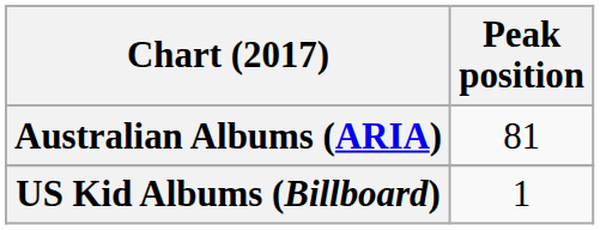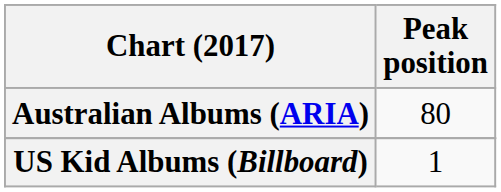 <table class="wikitable sortable plainrowheaders" style="text-align:center">
 <tr>
 <th scope="col">Chart (2017)</th>
 <th scope="col">Peak<br> position</th>
 </tr>
 <tr>
 <th scope="row">Australian Albums (<a href='#'>ARIA</a>)</th>
-<td>81</td>
+<td>80</td>
 </tr>
 <tr>
 </tr>
 <tr>
 </tr>
 <tr>
 </tr>
 <tr>
 <th scope="row">US Kid Albums (<em>Billboard</em>)</th>
 <td>1</td>
 </tr>
 </table>
